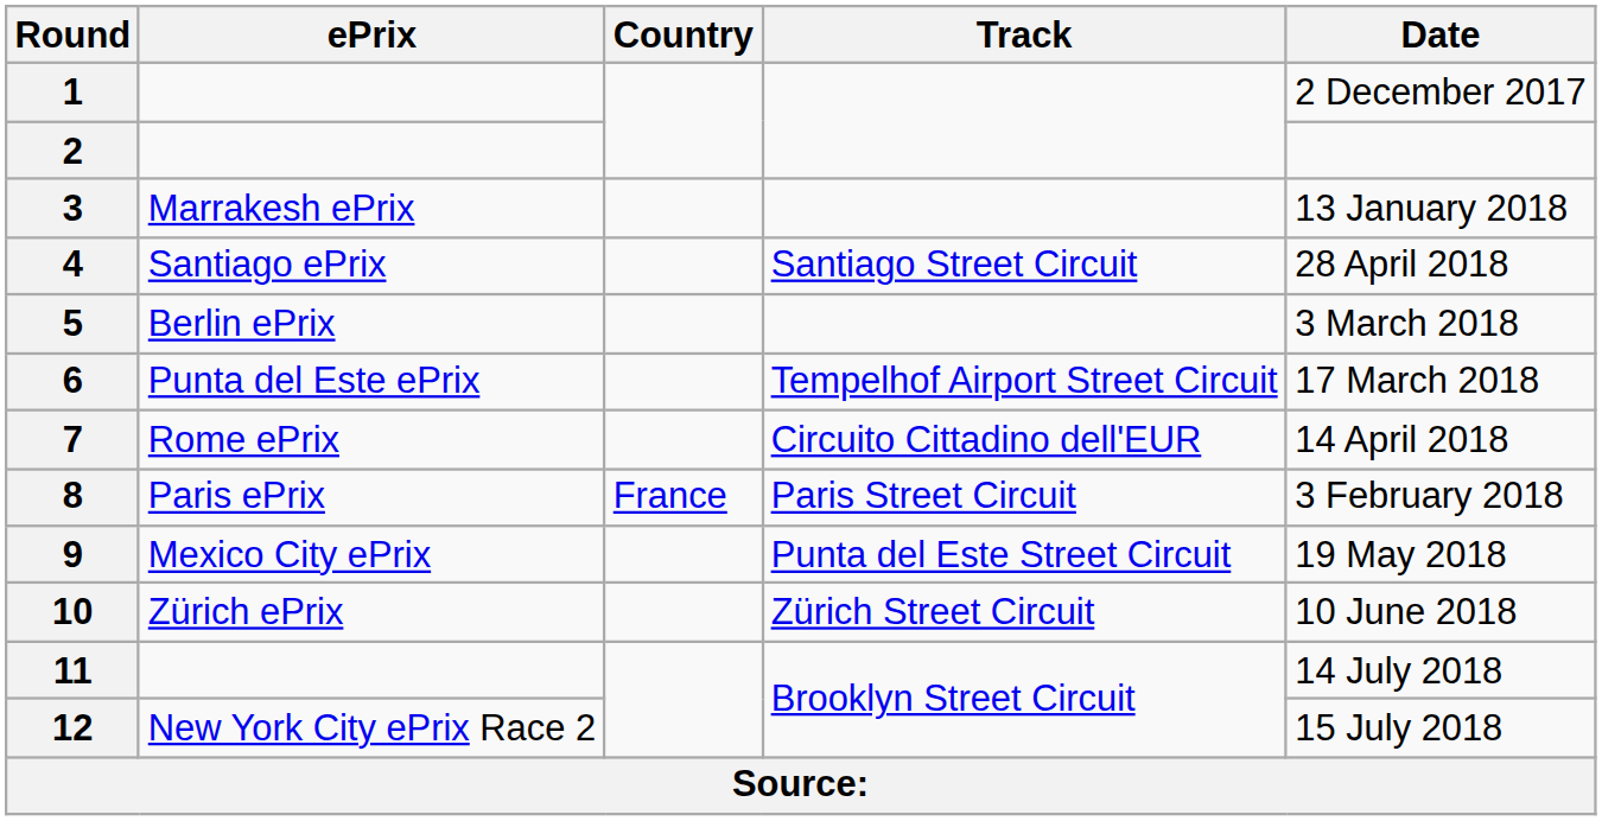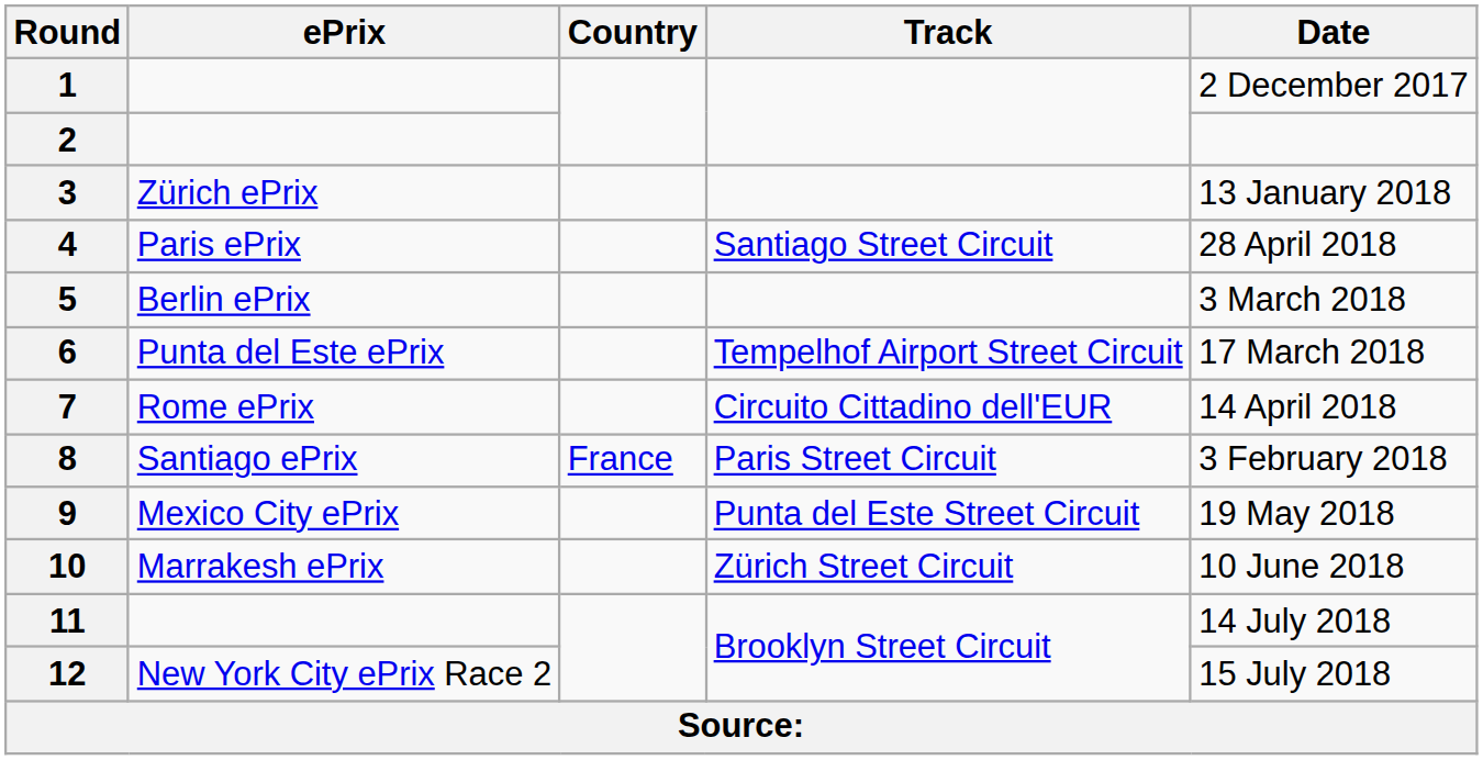 <table class="wikitable" border="1" style="font-size: 85%;">
 <tr>
 <th>Round</th>
 <th>ePrix</th>
 <th>Country</th>
 <th>Track</th>
 <th>Date</th>
 </tr>
 <tr>
 <th>1</th>
 <td></td>
 <td rowspan=2></td>
 <td rowspan=2></td>
 <td>2 December 2017</td>
 </tr>
 <tr>
 <th>2</th>
 <td></td>
 <td></td>
 </tr>
 <tr>
 <th>3</th>
-<td><a href='#'>Marrakesh ePrix</a></td>
+<td><a href='#'>Zürich ePrix</a></td>
 <td></td>
 <td></td>
 <td>13 January 2018</td>
 </tr>
 <tr>
 <th>4</th>
-<td><a href='#'>Santiago ePrix</a></td>
+<td><a href='#'>Paris ePrix</a></td>
 <td></td>
 <td><a href='#'>Santiago Street Circuit</a></td>
 <td>28 April 2018</td>
 </tr>
 <tr>
 <th>5</th>
 <td><a href='#'>Berlin ePrix</a></td>
 <td></td>
 <td></td>
 <td>3 March 2018</td>
 </tr>
 <tr>
 <th>6</th>
 <td><a href='#'>Punta del Este ePrix</a></td>
 <td></td>
 <td><a href='#'>Tempelhof Airport Street Circuit</a></td>
 <td>17 March 2018</td>
 </tr>
 <tr>
 <th>7</th>
 <td><a href='#'>Rome ePrix</a></td>
 <td></td>
 <td><a href='#'>Circuito Cittadino dell'EUR</a></td>
 <td>14 April 2018</td>
 </tr>
 <tr>
 <th>8</th>
-<td><a href='#'>Paris ePrix</a></td>
+<td><a href='#'>Santiago ePrix</a></td>
 <td> <a href='#'>France</a></td>
 <td><a href='#'>Paris Street Circuit</a></td>
 <td>3 February 2018</td>
 </tr>
 <tr>
 <th>9</th>
 <td><a href='#'>Mexico City ePrix</a></td>
 <td></td>
 <td><a href='#'>Punta del Este Street Circuit</a></td>
 <td>19 May 2018</td>
 </tr>
 <tr>
 <th>10</th>
-<td><a href='#'>Zürich ePrix</a></td>
+<td><a href='#'>Marrakesh ePrix</a></td>
 <td></td>
 <td><a href='#'>Zürich Street Circuit</a></td>
 <td>10 June 2018</td>
 </tr>
 <tr>
 <th>11</th>
 <td></td>
 <td rowspan=2></td>
 <td rowspan=2><a href='#'>Brooklyn Street Circuit</a></td>
 <td>14 July 2018</td>
 </tr>
 <tr>
 <th>12</th>
 <td><a href='#'>New York City ePrix</a> Race 2</td>
 <td>15 July 2018</td>
 </tr>
 <tr>
 <th colspan="5">Source:</th>
 </tr>
 </table>
